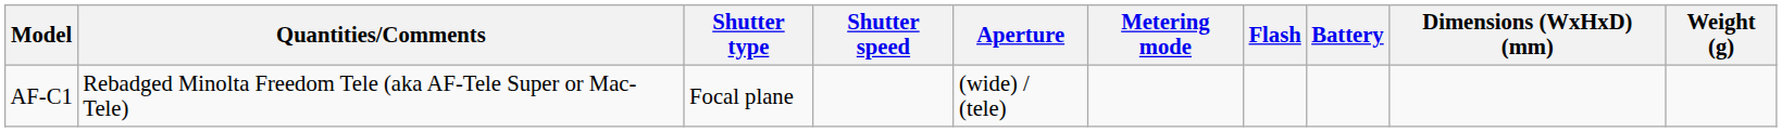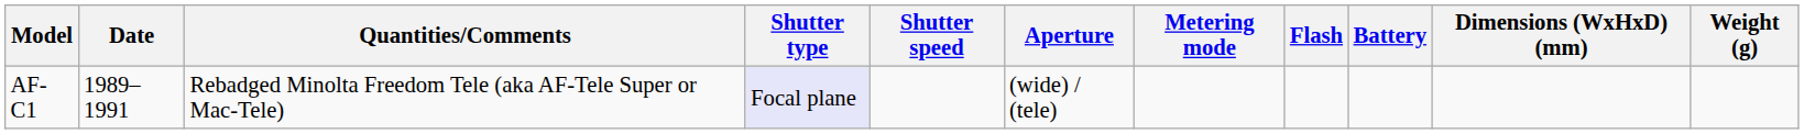 <table class="wikitable" style="margin:1em auto;">
 <tr>
 <th>Model</th>
+<th>Date</th>
 <th>Quantities/Comments</th>
 <th><a href='#'>Shutter type</a></th>
 <th><a href='#'>Shutter speed</a></th>
 <th><a href='#'>Aperture</a></th>
 <th><a href='#'>Metering mode</a></th>
 <th><a href='#'>Flash</a></th>
 <th><a href='#'>Battery</a></th>
 <th>Dimensions (WxHxD) (mm)</th>
 <th>Weight (g)</th>
 </tr>
 <tr>
 <td>AF-C1</td>
+<td>1989–1991</td>
 <td>Rebadged Minolta Freedom Tele (aka AF-Tele Super or Mac-Tele)</td>
-<td>Focal plane</td>
+<td style="background: lavender;">Focal plane</td>
 <td></td>
 <td> (wide) /  (tele)</td>
 <td></td>
 <td></td>
 <td></td>
 <td></td>
 <td></td>
 </tr>
 </table>
